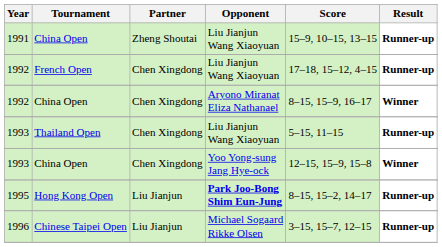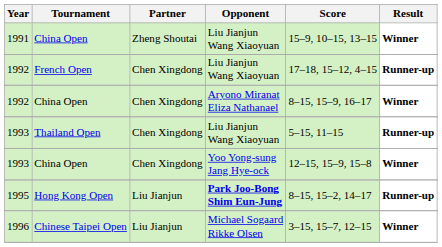 <table class="sortable wikitable" style="font-size: 90%;">
 <tr>
 <th>Year</th>
 <th>Tournament</th>
 <th>Partner</th>
 <th>Opponent</th>
 <th>Score</th>
 <th>Result</th>
 </tr>
 <tr style="background:#D4F1C5">
 <td align="center">1991</td>
 <td align="left"><a href='#'>China Open</a></td>
 <td align="left"> Zheng Shoutai</td>
 <td align="left"> Liu Jianjun <br>  Wang Xiaoyuan</td>
 <td align="left">15–9, 10–15, 13–15</td>
-<td style="text-align:left; background:white"> <strong>Runner-up</strong></td>
+<td style="text-align:left; background:white"> <strong>Winner</strong></td>
 </tr>
 <tr>
 </tr>
 <tr style="background:#D4F1C5">
 <td align="center">1992</td>
 <td align="left"><a href='#'>French Open</a></td>
 <td align="left"> Chen Xingdong</td>
 <td align="left"> Liu Jianjun <br>  Wang Xiaoyuan</td>
 <td align="left">17–18, 15–12, 4–15</td>
 <td style="text-align:left; background:white"> <strong>Runner-up</strong></td>
 </tr>
 <tr>
 </tr>
 <tr style="background:#D4F1C5">
 <td align="center">1992</td>
 <td align="left">China Open</td>
 <td align="left"> Chen Xingdong</td>
 <td align="left"> <a href='#'>Aryono Miranat</a> <br>  <a href='#'>Eliza Nathanael</a></td>
 <td align="left">8–15, 15–9, 16–17</td>
 <td style="text-align:left; background:white"> <strong>Winner</strong></td>
 </tr>
 <tr>
 </tr>
 <tr style="background:#D4F1C5">
 <td align="center">1993</td>
 <td align="left"><a href='#'>Thailand Open</a></td>
 <td align="left"> Chen Xingdong</td>
 <td align="left"> Liu Jianjun <br>  Wang Xiaoyuan</td>
 <td align="left">5–15, 11–15</td>
 <td style="text-align:left; background:white"> <strong>Runner-up</strong></td>
 </tr>
 <tr>
 </tr>
 <tr style="background:#D4F1C5">
 <td align="center">1993</td>
 <td align="left">China Open</td>
 <td align="left"> Chen Xingdong</td>
 <td align="left"> <a href='#'>Yoo Yong-sung</a> <br>  <a href='#'>Jang Hye-ock</a></td>
 <td align="left">12–15, 15–9, 15–8</td>
 <td style="text-align:left; background:white"> <strong>Winner</strong></td>
 </tr>
 <tr>
 </tr>
 <tr style="background:#D4F1C5">
 <td align="center">1995</td>
 <td align="left"><a href='#'>Hong Kong Open</a></td>
 <td align="left"> Liu Jianjun</td>
 <td align="left"><strong> <a href='#'>Park Joo-Bong</a> <br>  <a href='#'>Shim Eun-Jung</a></strong></td>
 <td align="left">8–15, 15–2, 14–17</td>
 <td style="text-align:left; background: white"> <strong>Runner-up</strong></td>
 </tr>
 <tr>
 </tr>
 <tr style="background:#D4F1C5">
 <td align="center">1996</td>
 <td align="left"><a href='#'>Chinese Taipei Open</a></td>
 <td align="left"> Liu Jianjun</td>
 <td align="left"> <a href='#'>Michael Sogaard</a> <br>  <a href='#'>Rikke Olsen</a></td>
 <td align="left">3–15, 15–7, 12–15</td>
-<td style="text-align:left; background:white"> <strong>Runner-up</strong></td>
+<td style="text-align:left; background:white"> <strong>Winner</strong></td>
 </tr>
 <tr>
 </tr>
 </table>
